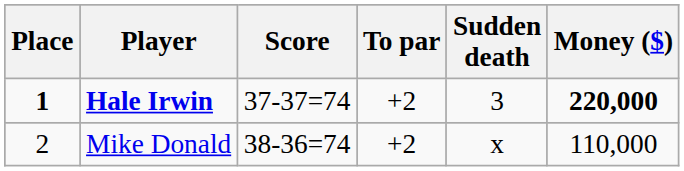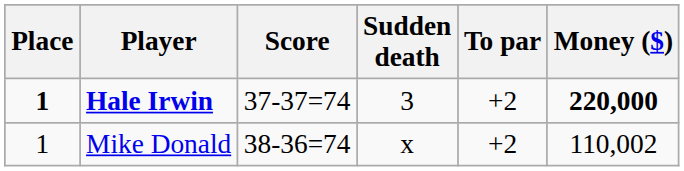 <table class="wikitable">
 <tr>
 <th>Place</th>
 <th>Player</th>
 <th>Score</th>
+<th>Sudden<br>death</th>
 <th>To par</th>
-<th>Sudden<br>death</th>
 <th>Money (<a href='#'>$</a>)</th>
 </tr>
 <tr>
 <td align=center><strong>1</strong></td>
 <td> <strong><a href='#'>Hale Irwin</a></strong></td>
 <td align=center>37-37=74</td>
+<td align=center>3</td>
 <td align=center>+2</td>
-<td align=center>3</td>
 <td align=center><strong>220,000</strong></td>
 </tr>
 <tr>
-<td align=center>2</td>
+<td align=center>1</td>
 <td> <a href='#'>Mike Donald</a></td>
 <td align=center>38-36=74</td>
+<td align=center>x</td>
 <td align=center>+2</td>
-<td align=center>x</td>
-<td align=center>110,000</td>
+<td align=center>110,002</td>
 </tr>
 </table>
